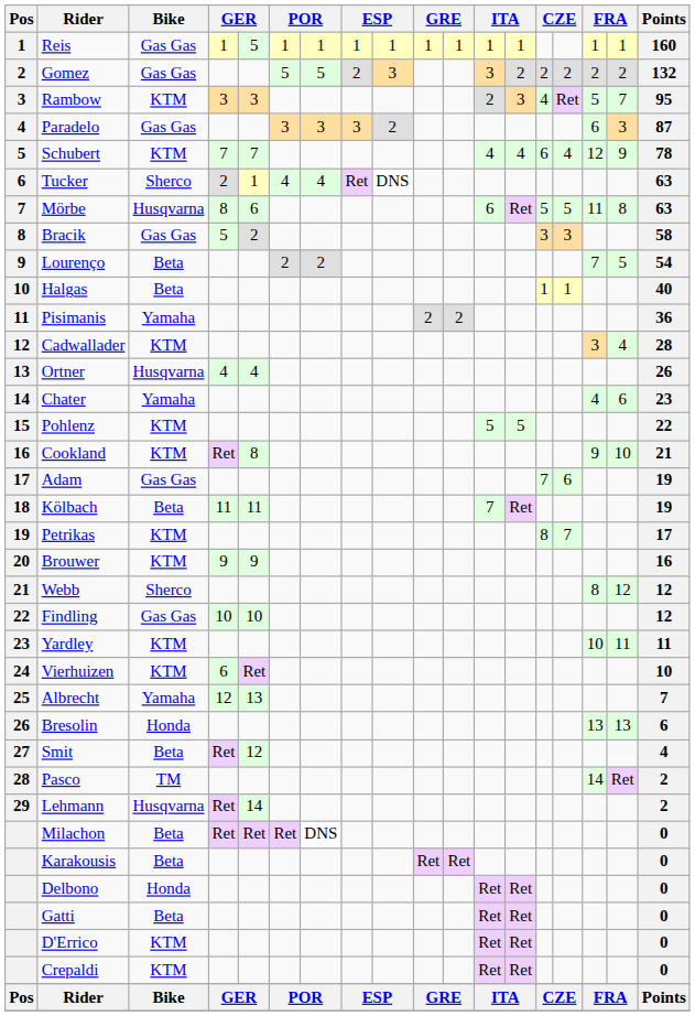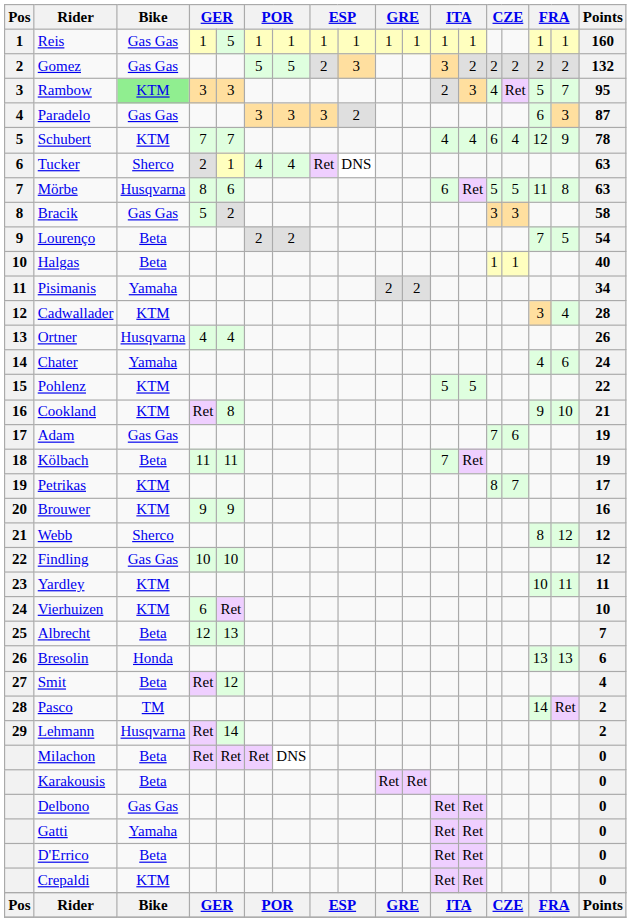 <table class="wikitable" style="font-size: 80%; text-align:center">
 <tr valign="top">
 <th valign="middle">Pos</th>
 <th valign="middle">Rider</th>
 <th valign="middle">Bike</th>
 <th colspan=2><a href='#'>GER</a><br></th>
 <th colspan=2><a href='#'>POR</a><br></th>
 <th colspan=2><a href='#'>ESP</a><br></th>
 <th colspan=2><a href='#'>GRE</a><br></th>
 <th colspan=2><a href='#'>ITA</a><br></th>
 <th colspan=2><a href='#'>CZE</a><br></th>
 <th colspan=2><a href='#'>FRA</a><br></th>
 <th valign="middle">Points</th>
 </tr>
 <tr>
 <th>1</th>
 <td align=left> <a href='#'>Reis</a></td>
 <td><a href='#'>Gas Gas</a></td>
 <td style="background:#ffffbf;">1</td>
 <td style="background:#dfffdf;">5</td>
 <td style="background:#ffffbf;">1</td>
 <td style="background:#ffffbf;">1</td>
 <td style="background:#ffffbf;">1</td>
 <td style="background:#ffffbf;">1</td>
 <td style="background:#ffffbf;">1</td>
 <td style="background:#ffffbf;">1</td>
 <td style="background:#ffffbf;">1</td>
 <td style="background:#ffffbf;">1</td>
 <td></td>
 <td></td>
 <td style="background:#ffffbf;">1</td>
 <td style="background:#ffffbf;">1</td>
 <th>160</th>
 </tr>
 <tr>
 <th>2</th>
 <td align=left> <a href='#'>Gomez</a></td>
 <td><a href='#'>Gas Gas</a></td>
 <td></td>
 <td></td>
 <td style="background:#dfffdf;">5</td>
 <td style="background:#dfffdf;">5</td>
 <td style="background:#dfdfdf;">2</td>
 <td style="background:#ffdf9f;">3</td>
 <td></td>
 <td></td>
 <td style="background:#ffdf9f;">3</td>
 <td style="background:#dfdfdf;">2</td>
 <td style="background:#dfdfdf;">2</td>
 <td style="background:#dfdfdf;">2</td>
 <td style="background:#dfdfdf;">2</td>
 <td style="background:#dfdfdf;">2</td>
 <th>132</th>
 </tr>
 <tr>
 <th>3</th>
 <td align=left> <a href='#'>Rambow</a></td>
-<td><a href='#'>KTM</a></td>
+<td style="background: lightgreen;"><a href='#'>KTM</a></td>
 <td style="background:#ffdf9f;">3</td>
 <td style="background:#ffdf9f;">3</td>
 <td></td>
 <td></td>
 <td></td>
 <td></td>
 <td></td>
 <td></td>
 <td style="background:#dfdfdf;">2</td>
 <td style="background:#ffdf9f;">3</td>
 <td style="background:#dfffdf;">4</td>
 <td style="background:#efcfff;">Ret</td>
 <td style="background:#dfffdf;">5</td>
 <td style="background:#dfffdf;">7</td>
 <th>95</th>
 </tr>
 <tr>
 <th>4</th>
 <td align=left> <a href='#'>Paradelo</a></td>
 <td><a href='#'>Gas Gas</a></td>
 <td></td>
 <td></td>
 <td style="background:#ffdf9f;">3</td>
 <td style="background:#ffdf9f;">3</td>
 <td style="background:#ffdf9f;">3</td>
 <td style="background:#dfdfdf;">2</td>
 <td></td>
 <td></td>
 <td></td>
 <td></td>
 <td></td>
 <td></td>
 <td style="background:#dfffdf;">6</td>
 <td style="background:#ffdf9f;">3</td>
 <th>87</th>
 </tr>
 <tr>
 <th>5</th>
 <td align=left> <a href='#'>Schubert</a></td>
 <td><a href='#'>KTM</a></td>
 <td style="background:#dfffdf;">7</td>
 <td style="background:#dfffdf;">7</td>
 <td></td>
 <td></td>
 <td></td>
 <td></td>
 <td></td>
 <td></td>
 <td style="background:#dfffdf;">4</td>
 <td style="background:#dfffdf;">4</td>
 <td style="background:#dfffdf;">6</td>
 <td style="background:#dfffdf;">4</td>
 <td style="background:#dfffdf;">12</td>
 <td style="background:#dfffdf;">9</td>
 <th>78</th>
 </tr>
 <tr>
 <th>6</th>
 <td align=left> <a href='#'>Tucker</a></td>
 <td><a href='#'>Sherco</a></td>
 <td style="background:#dfdfdf;">2</td>
 <td style="background:#ffffbf;">1</td>
 <td style="background:#dfffdf;">4</td>
 <td style="background:#dfffdf;">4</td>
 <td style="background:#efcfff;">Ret</td>
 <td style="background:#ffffff;">DNS</td>
 <td></td>
 <td></td>
 <td></td>
 <td></td>
 <td></td>
 <td></td>
 <td></td>
 <td></td>
 <th>63</th>
 </tr>
 <tr>
 <th>7</th>
 <td align=left> <a href='#'>Mörbe</a></td>
 <td><a href='#'>Husqvarna</a></td>
 <td style="background:#dfffdf;">8</td>
 <td style="background:#dfffdf;">6</td>
 <td></td>
 <td></td>
 <td></td>
 <td></td>
 <td></td>
 <td></td>
 <td style="background:#dfffdf;">6</td>
 <td style="background:#efcfff;">Ret</td>
 <td style="background:#dfffdf;">5</td>
 <td style="background:#dfffdf;">5</td>
 <td style="background:#dfffdf;">11</td>
 <td style="background:#dfffdf;">8</td>
 <th>63</th>
 </tr>
 <tr>
 <th>8</th>
 <td align=left> <a href='#'>Bracik</a></td>
 <td><a href='#'>Gas Gas</a></td>
 <td style="background:#dfffdf;">5</td>
 <td style="background:#dfdfdf;">2</td>
 <td></td>
 <td></td>
 <td></td>
 <td></td>
 <td></td>
 <td></td>
 <td></td>
 <td></td>
 <td style="background:#ffdf9f;">3</td>
 <td style="background:#ffdf9f;">3</td>
 <td></td>
 <td></td>
 <th>58</th>
 </tr>
 <tr>
 <th>9</th>
 <td align=left> <a href='#'>Lourenço</a></td>
 <td><a href='#'>Beta</a></td>
 <td></td>
 <td></td>
 <td style="background:#dfdfdf;">2</td>
 <td style="background:#dfdfdf;">2</td>
 <td></td>
 <td></td>
 <td></td>
 <td></td>
 <td></td>
 <td></td>
 <td></td>
 <td></td>
 <td style="background:#dfffdf;">7</td>
 <td style="background:#dfffdf;">5</td>
 <th>54</th>
 </tr>
 <tr>
 <th>10</th>
 <td align=left> <a href='#'>Halgas</a></td>
 <td><a href='#'>Beta</a></td>
 <td></td>
 <td></td>
 <td></td>
 <td></td>
 <td></td>
 <td></td>
 <td></td>
 <td></td>
 <td></td>
 <td></td>
 <td style="background:#ffffbf;">1</td>
 <td style="background:#ffffbf;">1</td>
 <td></td>
 <td></td>
 <th>40</th>
 </tr>
 <tr>
 <th>11</th>
 <td align=left> <a href='#'>Pisimanis</a></td>
 <td><a href='#'>Yamaha</a></td>
 <td></td>
 <td></td>
 <td></td>
 <td></td>
 <td></td>
 <td></td>
 <td style="background:#dfdfdf;">2</td>
 <td style="background:#dfdfdf;">2</td>
 <td></td>
 <td></td>
 <td></td>
 <td></td>
 <td></td>
 <td></td>
-<th>36</th>
+<th>34</th>
 </tr>
 <tr>
 <th>12</th>
 <td align=left> <a href='#'>Cadwallader</a></td>
 <td><a href='#'>KTM</a></td>
 <td></td>
 <td></td>
 <td></td>
 <td></td>
 <td></td>
 <td></td>
 <td></td>
 <td></td>
 <td></td>
 <td></td>
 <td></td>
 <td></td>
 <td style="background:#ffdf9f;">3</td>
 <td style="background:#dfffdf;">4</td>
 <th>28</th>
 </tr>
 <tr>
 <th>13</th>
 <td align=left> <a href='#'>Ortner</a></td>
 <td><a href='#'>Husqvarna</a></td>
 <td style="background:#dfffdf;">4</td>
 <td style="background:#dfffdf;">4</td>
 <td></td>
 <td></td>
 <td></td>
 <td></td>
 <td></td>
 <td></td>
 <td></td>
 <td></td>
 <td></td>
 <td></td>
 <td></td>
 <td></td>
 <th>26</th>
 </tr>
 <tr>
 <th>14</th>
 <td align=left> <a href='#'>Chater</a></td>
 <td><a href='#'>Yamaha</a></td>
 <td></td>
 <td></td>
 <td></td>
 <td></td>
 <td></td>
 <td></td>
 <td></td>
 <td></td>
 <td></td>
 <td></td>
 <td></td>
 <td></td>
 <td style="background:#dfffdf;">4</td>
 <td style="background:#dfffdf;">6</td>
-<th>23</th>
+<th>24</th>
 </tr>
 <tr>
 <th>15</th>
 <td align=left> <a href='#'>Pohlenz</a></td>
 <td><a href='#'>KTM</a></td>
 <td></td>
 <td></td>
 <td></td>
 <td></td>
 <td></td>
 <td></td>
 <td></td>
 <td></td>
 <td style="background:#dfffdf;">5</td>
 <td style="background:#dfffdf;">5</td>
 <td></td>
 <td></td>
 <td></td>
 <td></td>
 <th>22</th>
 </tr>
 <tr>
 <th>16</th>
 <td align=left> <a href='#'>Cookland</a></td>
 <td><a href='#'>KTM</a></td>
 <td style="background:#efcfff;">Ret</td>
 <td style="background:#dfffdf;">8</td>
 <td></td>
 <td></td>
 <td></td>
 <td></td>
 <td></td>
 <td></td>
 <td></td>
 <td></td>
 <td></td>
 <td></td>
 <td style="background:#dfffdf;">9</td>
 <td style="background:#dfffdf;">10</td>
 <th>21</th>
 </tr>
 <tr>
 <th>17</th>
 <td align=left> <a href='#'>Adam</a></td>
 <td><a href='#'>Gas Gas</a></td>
 <td></td>
 <td></td>
 <td></td>
 <td></td>
 <td></td>
 <td></td>
 <td></td>
 <td></td>
 <td></td>
 <td></td>
 <td style="background:#dfffdf;">7</td>
 <td style="background:#dfffdf;">6</td>
 <td></td>
 <td></td>
 <th>19</th>
 </tr>
 <tr>
 <th>18</th>
 <td align=left> <a href='#'>Kölbach</a></td>
 <td><a href='#'>Beta</a></td>
 <td style="background:#dfffdf;">11</td>
 <td style="background:#dfffdf;">11</td>
 <td></td>
 <td></td>
 <td></td>
 <td></td>
 <td></td>
 <td></td>
 <td style="background:#dfffdf;">7</td>
 <td style="background:#efcfff;">Ret</td>
 <td></td>
 <td></td>
 <td></td>
 <td></td>
 <th>19</th>
 </tr>
 <tr>
 <th>19</th>
 <td align=left> <a href='#'>Petrikas</a></td>
 <td><a href='#'>KTM</a></td>
 <td></td>
 <td></td>
 <td></td>
 <td></td>
 <td></td>
 <td></td>
 <td></td>
 <td></td>
 <td></td>
 <td></td>
 <td style="background:#dfffdf;">8</td>
 <td style="background:#dfffdf;">7</td>
 <td></td>
 <td></td>
 <th>17</th>
 </tr>
 <tr>
 <th>20</th>
 <td align=left> <a href='#'>Brouwer</a></td>
 <td><a href='#'>KTM</a></td>
 <td style="background:#dfffdf;">9</td>
 <td style="background:#dfffdf;">9</td>
 <td></td>
 <td></td>
 <td></td>
 <td></td>
 <td></td>
 <td></td>
 <td></td>
 <td></td>
 <td></td>
 <td></td>
 <td></td>
 <td></td>
 <th>16</th>
 </tr>
 <tr>
 <th>21</th>
 <td align=left> <a href='#'>Webb</a></td>
 <td><a href='#'>Sherco</a></td>
 <td></td>
 <td></td>
 <td></td>
 <td></td>
 <td></td>
 <td></td>
 <td></td>
 <td></td>
 <td></td>
 <td></td>
 <td></td>
 <td></td>
 <td style="background:#dfffdf;">8</td>
 <td style="background:#dfffdf;">12</td>
 <th>12</th>
 </tr>
 <tr>
 <th>22</th>
 <td align=left> <a href='#'>Findling</a></td>
 <td><a href='#'>Gas Gas</a></td>
 <td style="background:#dfffdf;">10</td>
 <td style="background:#dfffdf;">10</td>
 <td></td>
 <td></td>
 <td></td>
 <td></td>
 <td></td>
 <td></td>
 <td></td>
 <td></td>
 <td></td>
 <td></td>
 <td></td>
 <td></td>
 <th>12</th>
 </tr>
 <tr>
 <th>23</th>
 <td align=left> <a href='#'>Yardley</a></td>
 <td><a href='#'>KTM</a></td>
 <td></td>
 <td></td>
 <td></td>
 <td></td>
 <td></td>
 <td></td>
 <td></td>
 <td></td>
 <td></td>
 <td></td>
 <td></td>
 <td></td>
 <td style="background:#dfffdf;">10</td>
 <td style="background:#dfffdf;">11</td>
 <th>11</th>
 </tr>
 <tr>
 <th>24</th>
 <td align=left> <a href='#'>Vierhuizen</a></td>
 <td><a href='#'>KTM</a></td>
 <td style="background:#dfffdf;">6</td>
 <td style="background:#efcfff;">Ret</td>
 <td></td>
 <td></td>
 <td></td>
 <td></td>
 <td></td>
 <td></td>
 <td></td>
 <td></td>
 <td></td>
 <td></td>
 <td></td>
 <td></td>
 <th>10</th>
 </tr>
 <tr>
 <th>25</th>
 <td align=left> <a href='#'>Albrecht</a></td>
-<td><a href='#'>Yamaha</a></td>
+<td><a href='#'>Beta</a></td>
 <td style="background:#dfffdf;">12</td>
 <td style="background:#dfffdf;">13</td>
 <td></td>
 <td></td>
 <td></td>
 <td></td>
 <td></td>
 <td></td>
 <td></td>
 <td></td>
 <td></td>
 <td></td>
 <td></td>
 <td></td>
 <th>7</th>
 </tr>
 <tr>
 <th>26</th>
 <td align=left> <a href='#'>Bresolin</a></td>
 <td><a href='#'>Honda</a></td>
 <td></td>
 <td></td>
 <td></td>
 <td></td>
 <td></td>
 <td></td>
 <td></td>
 <td></td>
 <td></td>
 <td></td>
 <td></td>
 <td></td>
 <td style="background:#dfffdf;">13</td>
 <td style="background:#dfffdf;">13</td>
 <th>6</th>
 </tr>
 <tr>
 <th>27</th>
 <td align=left> <a href='#'>Smit</a></td>
 <td><a href='#'>Beta</a></td>
 <td style="background:#efcfff;">Ret</td>
 <td style="background:#dfffdf;">12</td>
 <td></td>
 <td></td>
 <td></td>
 <td></td>
 <td></td>
 <td></td>
 <td></td>
 <td></td>
 <td></td>
 <td></td>
 <td></td>
 <td></td>
 <th>4</th>
 </tr>
 <tr>
 <th>28</th>
 <td align=left> <a href='#'>Pasco</a></td>
 <td><a href='#'>TM</a></td>
 <td></td>
 <td></td>
 <td></td>
 <td></td>
 <td></td>
 <td></td>
 <td></td>
 <td></td>
 <td></td>
 <td></td>
 <td></td>
 <td></td>
 <td style="background:#dfffdf;">14</td>
 <td style="background:#efcfff;">Ret</td>
 <th>2</th>
 </tr>
 <tr>
 <th>29</th>
 <td align=left> <a href='#'>Lehmann</a></td>
 <td><a href='#'>Husqvarna</a></td>
 <td style="background:#efcfff;">Ret</td>
 <td style="background:#dfffdf;">14</td>
 <td></td>
 <td></td>
 <td></td>
 <td></td>
 <td></td>
 <td></td>
 <td></td>
 <td></td>
 <td></td>
 <td></td>
 <td></td>
 <td></td>
 <th>2</th>
 </tr>
 <tr>
 <th></th>
 <td align=left> <a href='#'>Milachon</a></td>
 <td><a href='#'>Beta</a></td>
 <td style="background:#efcfff;">Ret</td>
 <td style="background:#efcfff;">Ret</td>
 <td style="background:#efcfff;">Ret</td>
 <td style="background:#ffffff;">DNS</td>
 <td></td>
 <td></td>
 <td></td>
 <td></td>
 <td></td>
 <td></td>
 <td></td>
 <td></td>
 <td></td>
 <td></td>
 <th>0</th>
 </tr>
 <tr>
 <th></th>
 <td align=left> <a href='#'>Karakousis</a></td>
 <td><a href='#'>Beta</a></td>
 <td></td>
 <td></td>
 <td></td>
 <td></td>
 <td></td>
 <td></td>
 <td style="background:#efcfff;">Ret</td>
 <td style="background:#efcfff;">Ret</td>
 <td></td>
 <td></td>
 <td></td>
 <td></td>
 <td></td>
 <td></td>
 <th>0</th>
 </tr>
 <tr>
 <th></th>
 <td align=left> <a href='#'>Delbono</a></td>
-<td><a href='#'>Honda</a></td>
+<td><a href='#'>Gas Gas</a></td>
 <td></td>
 <td></td>
 <td></td>
 <td></td>
 <td></td>
 <td></td>
 <td></td>
 <td></td>
 <td style="background:#efcfff;">Ret</td>
 <td style="background:#efcfff;">Ret</td>
 <td></td>
 <td></td>
 <td></td>
 <td></td>
 <th>0</th>
 </tr>
 <tr>
 <th></th>
 <td align=left> <a href='#'>Gatti</a></td>
-<td><a href='#'>Beta</a></td>
+<td><a href='#'>Yamaha</a></td>
 <td></td>
 <td></td>
 <td></td>
 <td></td>
 <td></td>
 <td></td>
 <td></td>
 <td></td>
 <td style="background:#efcfff;">Ret</td>
 <td style="background:#efcfff;">Ret</td>
 <td></td>
 <td></td>
 <td></td>
 <td></td>
 <th>0</th>
 </tr>
 <tr>
 <th></th>
 <td align=left> <a href='#'>D'Errico</a></td>
-<td><a href='#'>KTM</a></td>
+<td><a href='#'>Beta</a></td>
 <td></td>
 <td></td>
 <td></td>
 <td></td>
 <td></td>
 <td></td>
 <td></td>
 <td></td>
 <td style="background:#efcfff;">Ret</td>
 <td style="background:#efcfff;">Ret</td>
 <td></td>
 <td></td>
 <td></td>
 <td></td>
 <th>0</th>
 </tr>
 <tr>
 <th></th>
 <td align=left> <a href='#'>Crepaldi</a></td>
 <td><a href='#'>KTM</a></td>
 <td></td>
 <td></td>
 <td></td>
 <td></td>
 <td></td>
 <td></td>
 <td></td>
 <td></td>
 <td style="background:#efcfff;">Ret</td>
 <td style="background:#efcfff;">Ret</td>
 <td></td>
 <td></td>
 <td></td>
 <td></td>
 <th>0</th>
 </tr>
 <tr>
 </tr>
 <tr valign="top">
 <th valign="middle">Pos</th>
 <th valign="middle">Rider</th>
 <th valign="middle">Bike</th>
 <th colspan=2><a href='#'>GER</a><br></th>
 <th colspan=2><a href='#'>POR</a><br></th>
 <th colspan=2><a href='#'>ESP</a><br></th>
 <th colspan=2><a href='#'>GRE</a><br></th>
 <th colspan=2><a href='#'>ITA</a><br></th>
 <th colspan=2><a href='#'>CZE</a><br></th>
 <th colspan=2><a href='#'>FRA</a><br></th>
 <th valign="middle">Points</th>
 </tr>
 <tr>
 </tr>
 </table>
